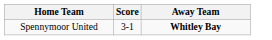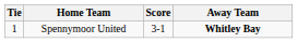 <table class="wikitable" style="text-align:center;">
 <tr>
+<th width=20>Tie</th>
 <th width=175>Home Team</th>
 <th width=20>Score</th>
 <th width=175>Away Team</th>
 </tr>
 <tr>
+<td>1</td>
 <td>Spennymoor United</td>
 <td>3-1</td>
 <td><strong>Whitley Bay</strong></td>
 </tr>
 </table>
